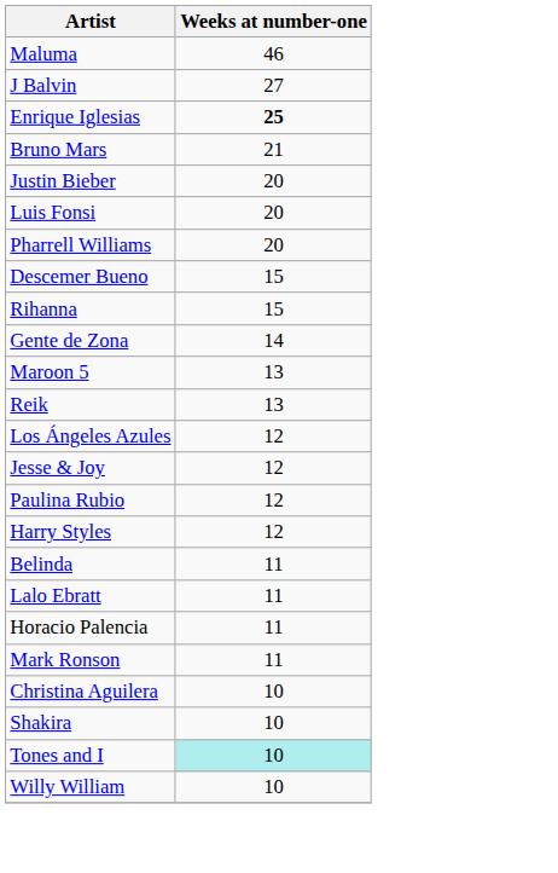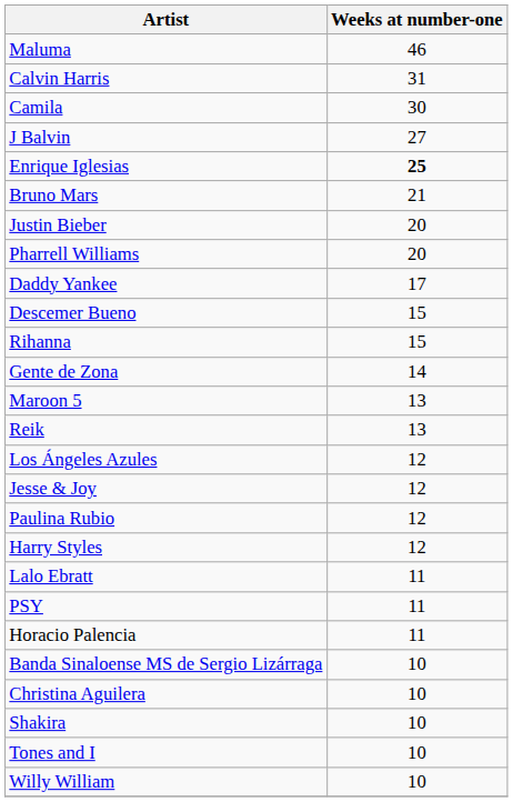 <table class="wikitable sortable" border="1" style="text-align: center;">
 <tr>
 <th>Artist</th>
 <th>Weeks at number-one</th>
 </tr>
 <tr>
 <td align=left><a href='#'>Maluma</a></td>
 <td>46</td>
+</tr>
+<tr>
+<td align=left><a href='#'>Calvin Harris</a></td>
+<td>31</td>
+</tr>
+<tr>
+<td align=left><a href='#'>Camila</a></td>
+<td>30</td>
 </tr>
 <tr>
 <td align=left><a href='#'>J Balvin</a></td>
 <td>27</td>
 </tr>
 <tr>
 <td align=left><a href='#'>Enrique Iglesias</a></td>
 <td><strong>25</strong></td>
 </tr>
 <tr>
 <td align=left><a href='#'>Bruno Mars</a></td>
 <td>21</td>
 </tr>
 <tr>
 <td align=left><a href='#'>Justin Bieber</a></td>
 <td>20</td>
 </tr>
 <tr>
-<td align=left><a href='#'>Luis Fonsi</a></td>
+<td align=left><a href='#'>Pharrell Williams</a></td>
 <td>20</td>
 </tr>
 <tr>
-<td align=left><a href='#'>Pharrell Williams</a></td>
-<td>20</td>
+<td align=left><a href='#'>Daddy Yankee</a></td>
+<td>17</td>
 </tr>
 <tr>
 <td align=left><a href='#'>Descemer Bueno</a></td>
 <td>15</td>
 </tr>
 <tr>
 <td align=left><a href='#'>Rihanna</a></td>
 <td>15</td>
 </tr>
 <tr>
 <td align=left><a href='#'>Gente de Zona</a></td>
 <td>14</td>
 </tr>
 <tr>
 <td align=left><a href='#'>Maroon 5</a></td>
 <td>13</td>
 </tr>
 <tr>
 <td align=left><a href='#'>Reik</a></td>
 <td>13</td>
 </tr>
 <tr>
 <td align=left><a href='#'>Los Ángeles Azules</a></td>
 <td>12</td>
 </tr>
 <tr>
 <td align=left><a href='#'>Jesse & Joy</a></td>
 <td>12</td>
 </tr>
 <tr>
 <td align=left><a href='#'>Paulina Rubio</a></td>
 <td>12</td>
 </tr>
 <tr>
 <td align=left><a href='#'>Harry Styles</a></td>
 <td>12</td>
 </tr>
 <tr>
-<td align=left><a href='#'>Belinda</a></td>
+<td align=left><a href='#'>Lalo Ebratt</a></td>
 <td>11</td>
 </tr>
 <tr>
-<td align=left><a href='#'>Lalo Ebratt</a></td>
+<td align=left><a href='#'>PSY</a></td>
 <td>11</td>
 </tr>
 <tr>
 <td align=left>Horacio Palencia</td>
 <td>11</td>
 </tr>
 <tr>
-<td align=left><a href='#'>Mark Ronson</a></td>
-<td>11</td>
+<td align=left><a href='#'>Banda Sinaloense MS de Sergio Lizárraga</a></td>
+<td>10</td>
 </tr>
 <tr>
 <td align=left><a href='#'>Christina Aguilera</a></td>
 <td>10</td>
 </tr>
 <tr>
 <td align=left><a href='#'>Shakira</a></td>
 <td>10</td>
 </tr>
 <tr>
 <td align=left><a href='#'>Tones and I</a></td>
-<td style="background: paleturquoise;">10</td>
+<td>10</td>
 </tr>
 <tr>
 <td align=left><a href='#'>Willy William</a></td>
 <td>10</td>
 </tr>
 <tr>
 </tr>
 </table>
